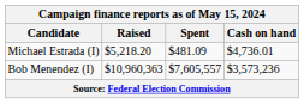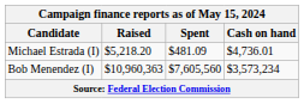 <table class="wikitable sortable">
 <tr>
 <th colspan=4>Campaign finance reports as of May 15, 2024</th>
 </tr>
 <tr style="text-align:center;">
 <th>Candidate</th>
 <th>Raised</th>
 <th>Spent</th>
 <th>Cash on hand</th>
 </tr>
 <tr>
 <td>Michael Estrada (I)</td>
 <td>$5,218.20</td>
 <td>$481.09</td>
 <td>$4,736.01</td>
 </tr>
 <tr>
 <td>Bob Menendez (I)</td>
 <td>$10,960,363</td>
-<td>$7,605,557</td>
-<td>$3,573,236</td>
+<td>$7,605,560</td>
+<td>$3,573,234</td>
 </tr>
 <tr>
 <th colspan="4"><small>Source: <a href='#'>Federal Election Commission</a></small></th>
 </tr>
 </table>
